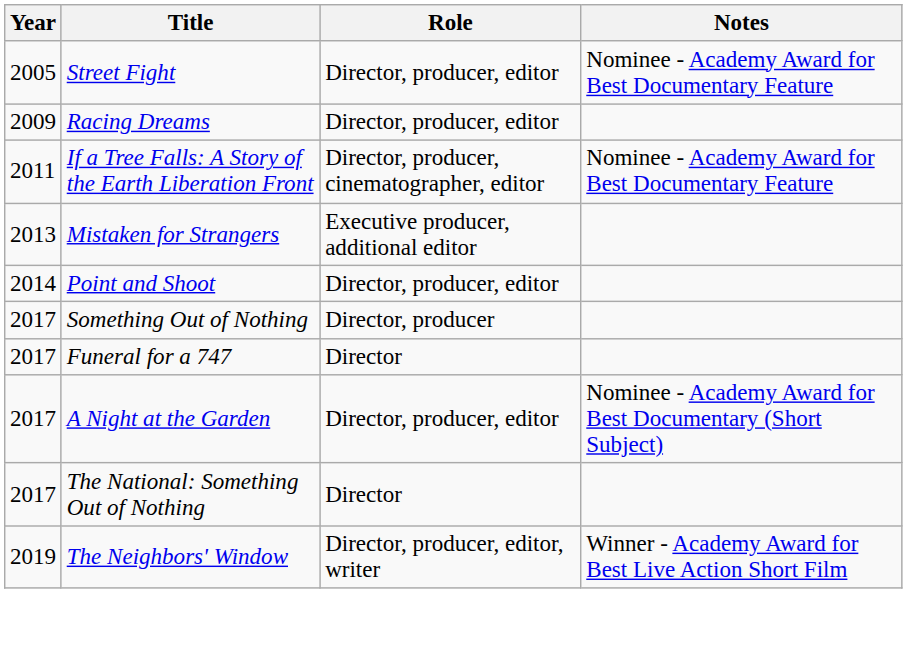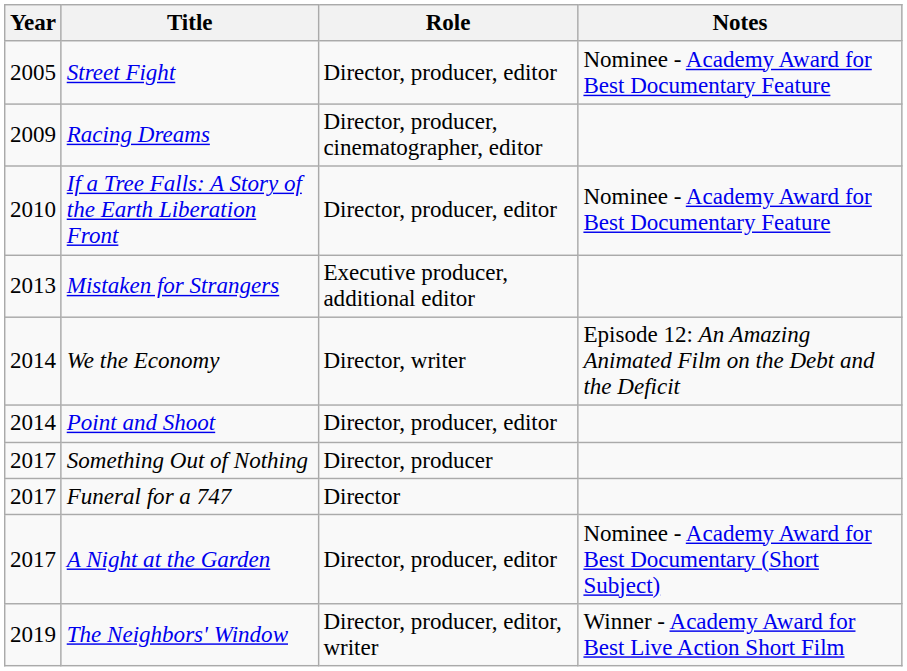 <table class="wikitable sortable" border="none" style="margin:0">
 <tr valign="bottom">
 <th scope="col">Year</th>
 <th scope="col">Title</th>
 <th scope="col">Role</th>
 <th scope="col">Notes</th>
 </tr>
 <tr>
 <td>2005</td>
 <td><em><a href='#'>Street Fight</a></em></td>
 <td>Director, producer, editor</td>
 <td>Nominee - <a href='#'>Academy Award for Best Documentary Feature</a></td>
 </tr>
 <tr>
 <td>2009</td>
 <td><em><a href='#'>Racing Dreams</a></em></td>
-<td>Director, producer, editor</td>
+<td>Director, producer, cinematographer, editor</td>
 <td></td>
 </tr>
 <tr>
-<td>2011</td>
+<td>2010</td>
 <td><em><a href='#'>If a Tree Falls: A Story of the Earth Liberation Front</a></em></td>
-<td>Director, producer, cinematographer, editor</td>
+<td>Director, producer, editor</td>
 <td>Nominee - <a href='#'>Academy Award for Best Documentary Feature</a></td>
 </tr>
 <tr>
 <td>2013</td>
 <td><em><a href='#'>Mistaken for Strangers</a></em></td>
 <td>Executive producer, additional editor</td>
 <td></td>
+</tr>
+<tr>
+<td>2014</td>
+<td><em>We the Economy</em></td>
+<td>Director, writer</td>
+<td>Episode 12: <em>An Amazing Animated Film on the Debt and the Deficit</em></td>
 </tr>
 <tr>
 <td>2014</td>
 <td><em><a href='#'>Point and Shoot</a></em></td>
 <td>Director, producer, editor</td>
 <td></td>
 </tr>
 <tr>
 <td>2017</td>
 <td><em>Something Out of Nothing</em></td>
 <td>Director, producer</td>
 <td></td>
 </tr>
 <tr>
 <td>2017</td>
 <td><em>Funeral for a 747</em></td>
 <td>Director</td>
 <td></td>
 </tr>
 <tr>
 <td>2017</td>
 <td><em><a href='#'>A Night at the Garden</a></em></td>
 <td>Director, producer, editor</td>
 <td>Nominee - <a href='#'>Academy Award for Best Documentary (Short Subject)</a></td>
 </tr>
 <tr>
-<td>2017</td>
-<td><em>The National: Something Out of Nothing</em></td>
-<td>Director</td>
-<td></td>
-</tr>
-<tr>
 <td>2019</td>
 <td><em><a href='#'>The Neighbors' Window</a></em></td>
 <td>Director, producer, editor, writer</td>
 <td>Winner - <a href='#'>Academy Award for Best Live Action Short Film</a></td>
 </tr>
 </table>
